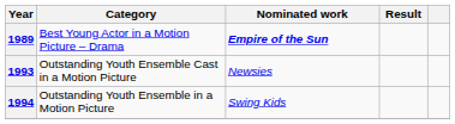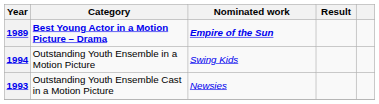 <table class="wikitable sortable">
 <tr>
 <th style="width:6%;" scope="col">Year</th>
 <th style="width:43%;" scope="col">Category</th>
 <th style="width:35%;" scope="col">Nominated work</th>
 <th style="width:11%;" scope="col">Result</th>
 <th style="width:5%;" scope="col" class="unsortable"></th>
 </tr>
 <tr>
 <th scope="row" style="text-align:center;"><a href='#'>1989</a></th>
-<td><a href='#'>Best Young Actor in a Motion Picture – Drama</a></td>
+<td><strong><a href='#'>Best Young Actor in a Motion Picture – Drama</a></strong></td>
 <td><strong><em><a href='#'>Empire of the Sun</a></em></strong></td>
+<td></td>
+<td style="text-align:center;"></td>
+</tr>
+<tr>
+<th scope="row" style="text-align:center;"><a href='#'>1994</a></th>
+<td>Outstanding Youth Ensemble in a Motion Picture</td>
+<td><em><a href='#'>Swing Kids</a></em></td>
 <td></td>
 <td style="text-align:center;"></td>
 </tr>
 <tr>
 <th scope="row" style="text-align:center;"><a href='#'>1993</a></th>
 <td>Outstanding Youth Ensemble Cast in a Motion Picture</td>
 <td><em><a href='#'>Newsies</a></em></td>
 <td></td>
 <td style="text-align:center;"></td>
 </tr>
 <tr>
-<th scope="row" style="text-align:center;"><a href='#'>1994</a></th>
-<td>Outstanding Youth Ensemble in a Motion Picture</td>
-<td><em><a href='#'>Swing Kids</a></em></td>
-<td></td>
-<td style="text-align:center;"></td>
-</tr>
-<tr>
 </tr>
 </table>
